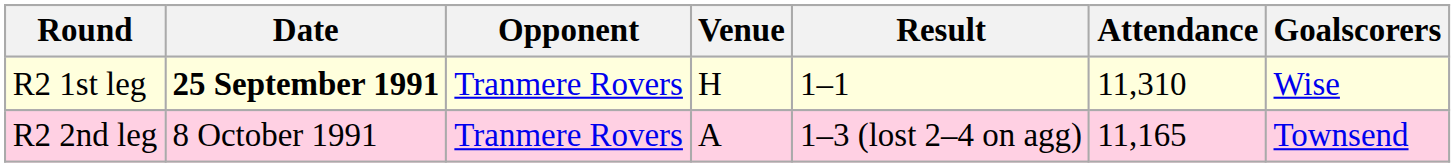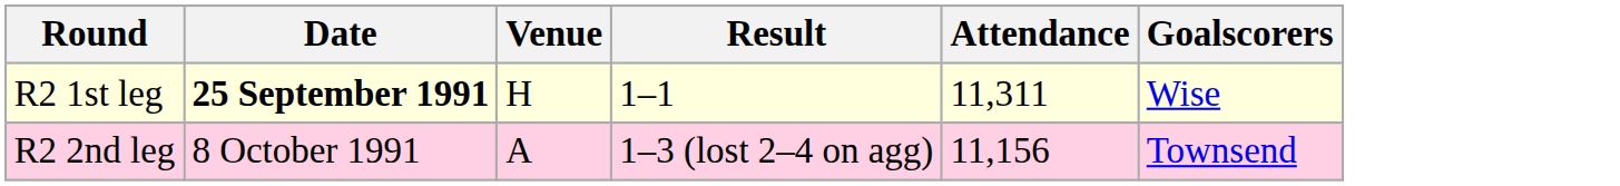 <table class="wikitable">
 <tr>
 <th>Round</th>
 <th>Date</th>
-<th>Opponent</th>
 <th>Venue</th>
 <th>Result</th>
 <th>Attendance</th>
 <th>Goalscorers</th>
 </tr>
 <tr style="background-color: #ffffdd;">
 <td>R2 1st leg</td>
 <td><strong>25 September 1991</strong></td>
-<td><a href='#'>Tranmere Rovers</a></td>
 <td>H</td>
 <td>1–1</td>
-<td>11,310</td>
+<td>11,311</td>
 <td><a href='#'>Wise</a></td>
 </tr>
 <tr style="background-color: #ffd0e3;">
 <td>R2 2nd leg</td>
 <td>8 October 1991</td>
-<td><a href='#'>Tranmere Rovers</a></td>
 <td>A</td>
 <td>1–3 (lost 2–4 on agg)</td>
-<td>11,165</td>
+<td>11,156</td>
 <td><a href='#'>Townsend</a></td>
 </tr>
 </table>
